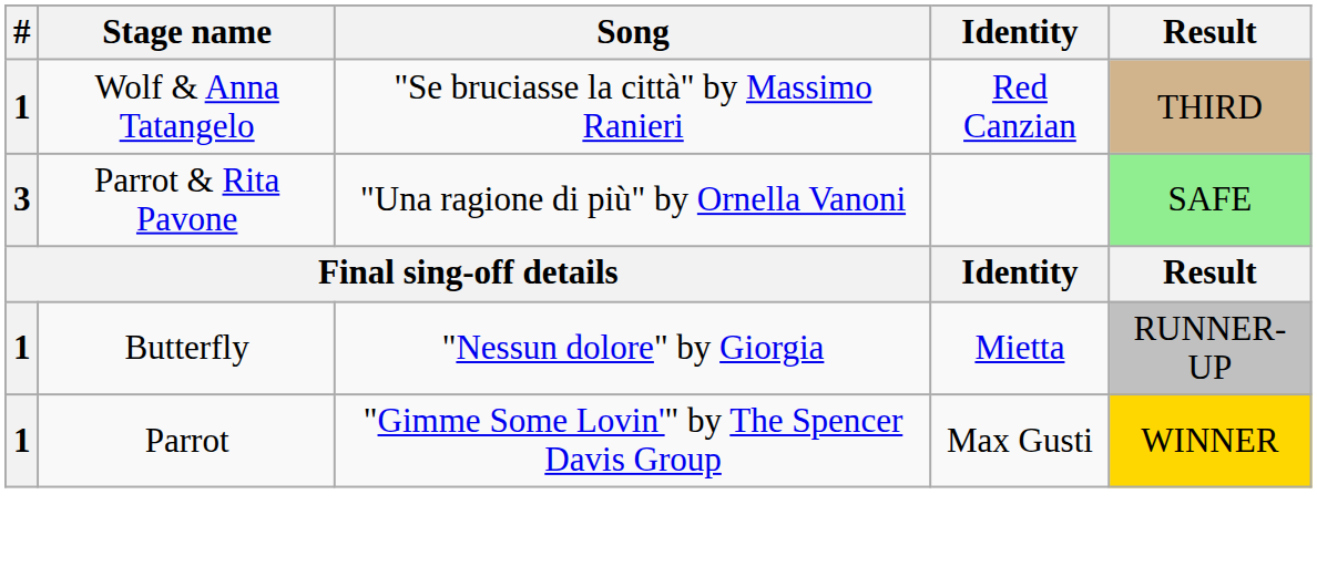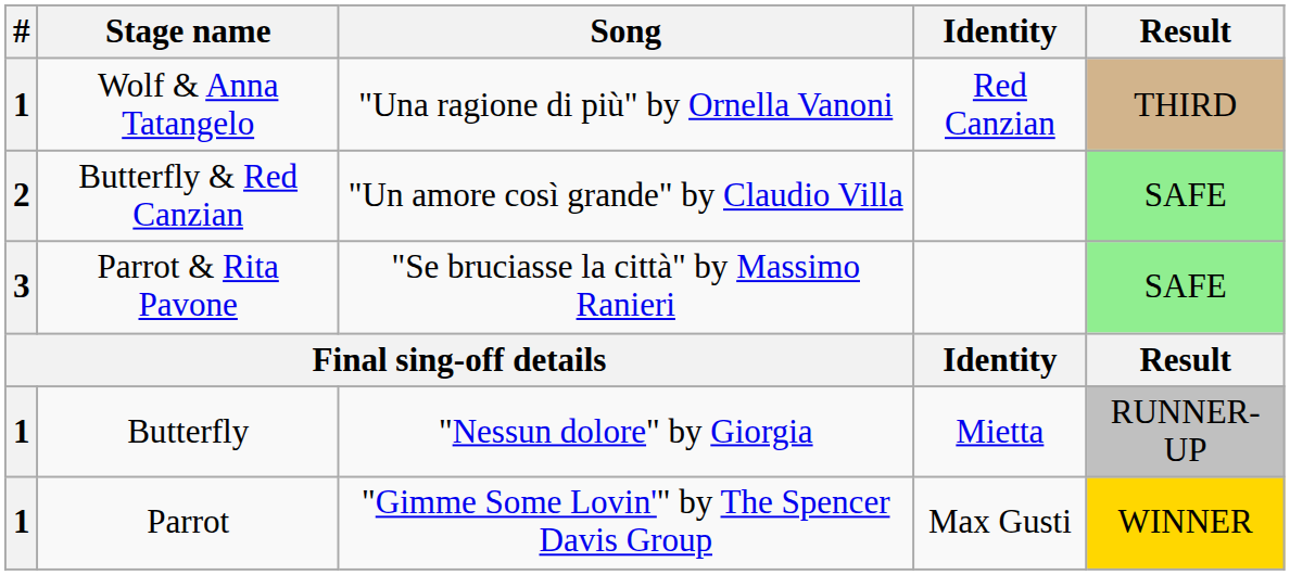 <table class="wikitable plainrowheaders" style="text-align: center;">
 <tr>
 <th>#</th>
 <th>Stage name</th>
 <th>Song</th>
 <th>Identity</th>
 <th>Result</th>
 </tr>
 <tr>
 <th>1</th>
 <td>Wolf & <a href='#'>Anna Tatangelo</a></td>
-<td>"Se bruciasse la città" by <a href='#'>Massimo Ranieri</a></td>
+<td>"Una ragione di più" by <a href='#'>Ornella Vanoni</a></td>
 <td><a href='#'>Red Canzian</a></td>
 <td bgcolor=tan>THIRD</td>
 </tr>
 <tr>
+<th>2</th>
+<td>Butterfly & <a href='#'>Red Canzian</a></td>
+<td>"Un amore così grande" by <a href='#'>Claudio Villa</a></td>
+<td></td>
+<td bgcolor=lightgreen>SAFE</td>
+</tr>
+<tr>
 <th>3</th>
 <td>Parrot & <a href='#'>Rita Pavone</a></td>
-<td>"Una ragione di più" by <a href='#'>Ornella Vanoni</a></td>
+<td>"Se bruciasse la città" by <a href='#'>Massimo Ranieri</a></td>
 <td></td>
 <td bgcolor=lightgreen>SAFE</td>
 </tr>
 <tr>
 <th colspan="3">Final sing-off details</th>
 <th>Identity</th>
 <th>Result</th>
 </tr>
 <tr>
 <th>1</th>
 <td>Butterfly</td>
 <td>"<a href='#'>Nessun dolore</a>" by <a href='#'>Giorgia</a></td>
 <td><a href='#'>Mietta</a></td>
 <td bgcolor=silver>RUNNER-UP</td>
 </tr>
 <tr>
 <th>1</th>
 <td>Parrot</td>
 <td>"<a href='#'>Gimme Some Lovin'</a>" by <a href='#'>The Spencer Davis Group</a></td>
 <td>Max Gusti</td>
 <td bgcolor=gold>WINNER</td>
 </tr>
 </table>
